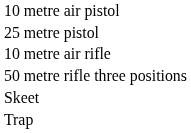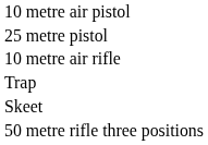 <table>
 <tr>
 <td>10 metre air pistol<br></td>
 <td></td>
 <td></td>
 <td></td>
 </tr>
 <tr>
 <td>25 metre pistol<br></td>
 <td></td>
 <td></td>
 <td></td>
 </tr>
 <tr>
 <td>10 metre air rifle<br></td>
 <td></td>
 <td></td>
 <td></td>
 </tr>
 <tr>
-<td>50 metre rifle three positions<br></td>
+<td>Trap<br></td>
 <td></td>
 <td></td>
 <td></td>
 </tr>
 <tr>
 <td>Skeet<br></td>
 <td></td>
 <td></td>
 <td></td>
 </tr>
 <tr>
-<td>Trap<br></td>
+<td>50 metre rifle three positions<br></td>
 <td></td>
 <td></td>
 <td></td>
 </tr>
 </table>
